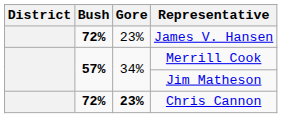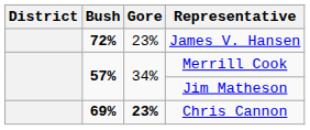 <table class=wikitable>
 <tr>
 <th>District</th>
 <th>Bush</th>
 <th>Gore</th>
 <th>Representative</th>
 </tr>
 <tr align=center>
 <th></th>
 <td><strong>72%</strong></td>
 <td>23%</td>
 <td><a href='#'>James V. Hansen</a></td>
 </tr>
 <tr align=center>
 <th rowspan=2 ></th>
 <td rowspan=2><strong>57%</strong></td>
 <td rowspan=2>34%</td>
 <td><a href='#'>Merrill Cook</a></td>
 </tr>
 <tr align=center>
 <td><a href='#'>Jim Matheson</a></td>
 </tr>
 <tr align=center>
 <th></th>
-<td><strong>72%</strong></td>
+<td><strong>69%</strong></td>
 <td><strong>23%</strong></td>
 <td><a href='#'>Chris Cannon</a></td>
 </tr>
 </table>
